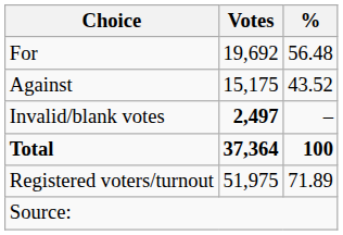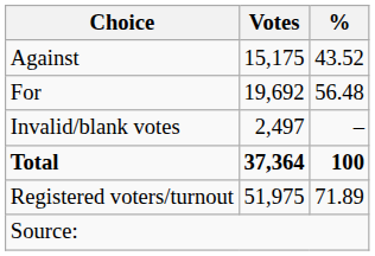 <table class=wikitable style=text-align:right>
 <tr>
 <th>Choice</th>
 <th>Votes</th>
 <th>%</th>
 </tr>
 <tr>
+<td align=left>Against</td>
+<td>15,175</td>
+<td>43.52</td>
+</tr>
+<tr>
 <td align=left>For</td>
 <td>19,692</td>
 <td>56.48</td>
 </tr>
 <tr>
-<td align=left>Against</td>
-<td>15,175</td>
-<td>43.52</td>
-</tr>
-<tr>
 <td align=left>Invalid/blank votes</td>
-<td><strong>2,497</strong></td>
+<td>2,497</td>
 <td>–</td>
 </tr>
 <tr>
 <td align=left><strong>Total</strong></td>
 <td><strong>37,364</strong></td>
 <td><strong>100</strong></td>
 </tr>
 <tr>
 <td align=left>Registered voters/turnout</td>
 <td>51,975</td>
 <td>71.89</td>
 </tr>
 <tr>
 <td align=left colspan=3>Source: </td>
 </tr>
 </table>
